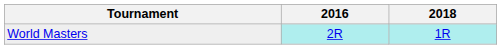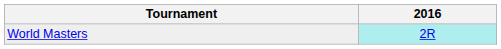 <table class="wikitable" style="width:50%; margin:0">
 <tr>
 <th>Tournament</th>
 <th>2016</th>
-<th>2018</th>
 </tr>
 <tr>
 <td style="background:#efefef;"><a href='#'>World Masters</a></td>
 <td style="text-align:center; background:#afeeee;"><a href='#'>2R</a></td>
-<td style="text-align:center; background:#afeeee;"><a href='#'>1R</a></td>
 </tr>
 </table>
